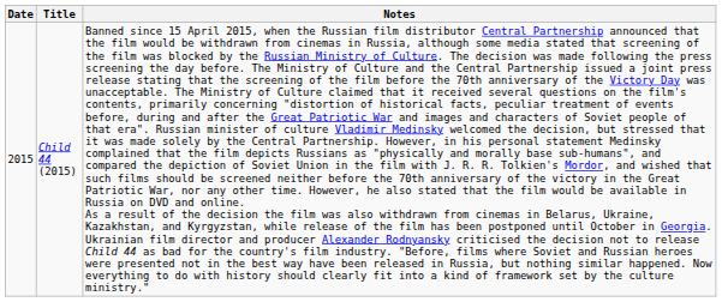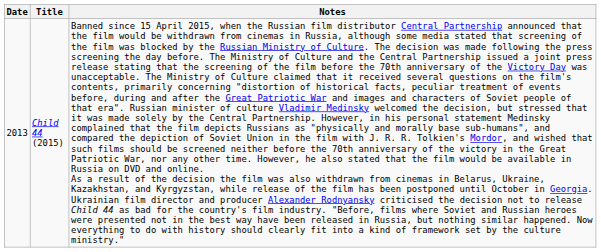 <table class="wikitable sortable">
 <tr>
 <th>Date</th>
 <th>Title</th>
 <th>Notes</th>
 </tr>
 <tr>
-<td>2015</td>
+<td>2013</td>
 <td><em><a href='#'>Child 44</a></em> (2015)</td>
 <td>Banned since 15 April 2015, when the Russian film distributor <a href='#'>Central Partnership</a> announced that the film would be withdrawn from cinemas in Russia, although some media stated that screening of the film was blocked by the <a href='#'>Russian Ministry of Culture</a>. The decision was made following the press screening the day before. The Ministry of Culture and the Central Partnership issued a joint press release stating that the screening of the film before the 70th anniversary of the <a href='#'>Victory Day</a> was unacceptable. The Ministry of Culture claimed that it received several questions on the film's contents, primarily concerning "distortion of historical facts, peculiar treatment of events before, during and after the <a href='#'>Great Patriotic War</a> and images and characters of Soviet people of that era". Russian minister of culture <a href='#'>Vladimir Medinsky</a> welcomed the decision, but stressed that it was made solely by the Central Partnership. However, in his personal statement Medinsky complained that the film depicts Russians as "physically and morally base sub-humans", and compared the depiction of Soviet Union in the film with J. R. R. Tolkien's <a href='#'>Mordor</a>, and wished that such films should be screened neither before the 70th anniversary of the victory in the Great Patriotic War, nor any other time. However, he also stated that the film would be available in Russia on DVD and online.<br>As a result of the decision the film was also withdrawn from cinemas in Belarus, Ukraine, Kazakhstan, and Kyrgyzstan, while release of the film has been postponed until October in <a href='#'>Georgia</a>. Ukrainian film director and producer <a href='#'>Alexander Rodnyansky</a> criticised the decision not to release <em>Child 44</em> as bad for the country's film industry. "Before, films where Soviet and Russian heroes were presented not in the best way have been released in Russia, but nothing similar happened. Now everything to do with history should clearly fit into a kind of framework set by the culture ministry."</td>
 </tr>
 </table>
